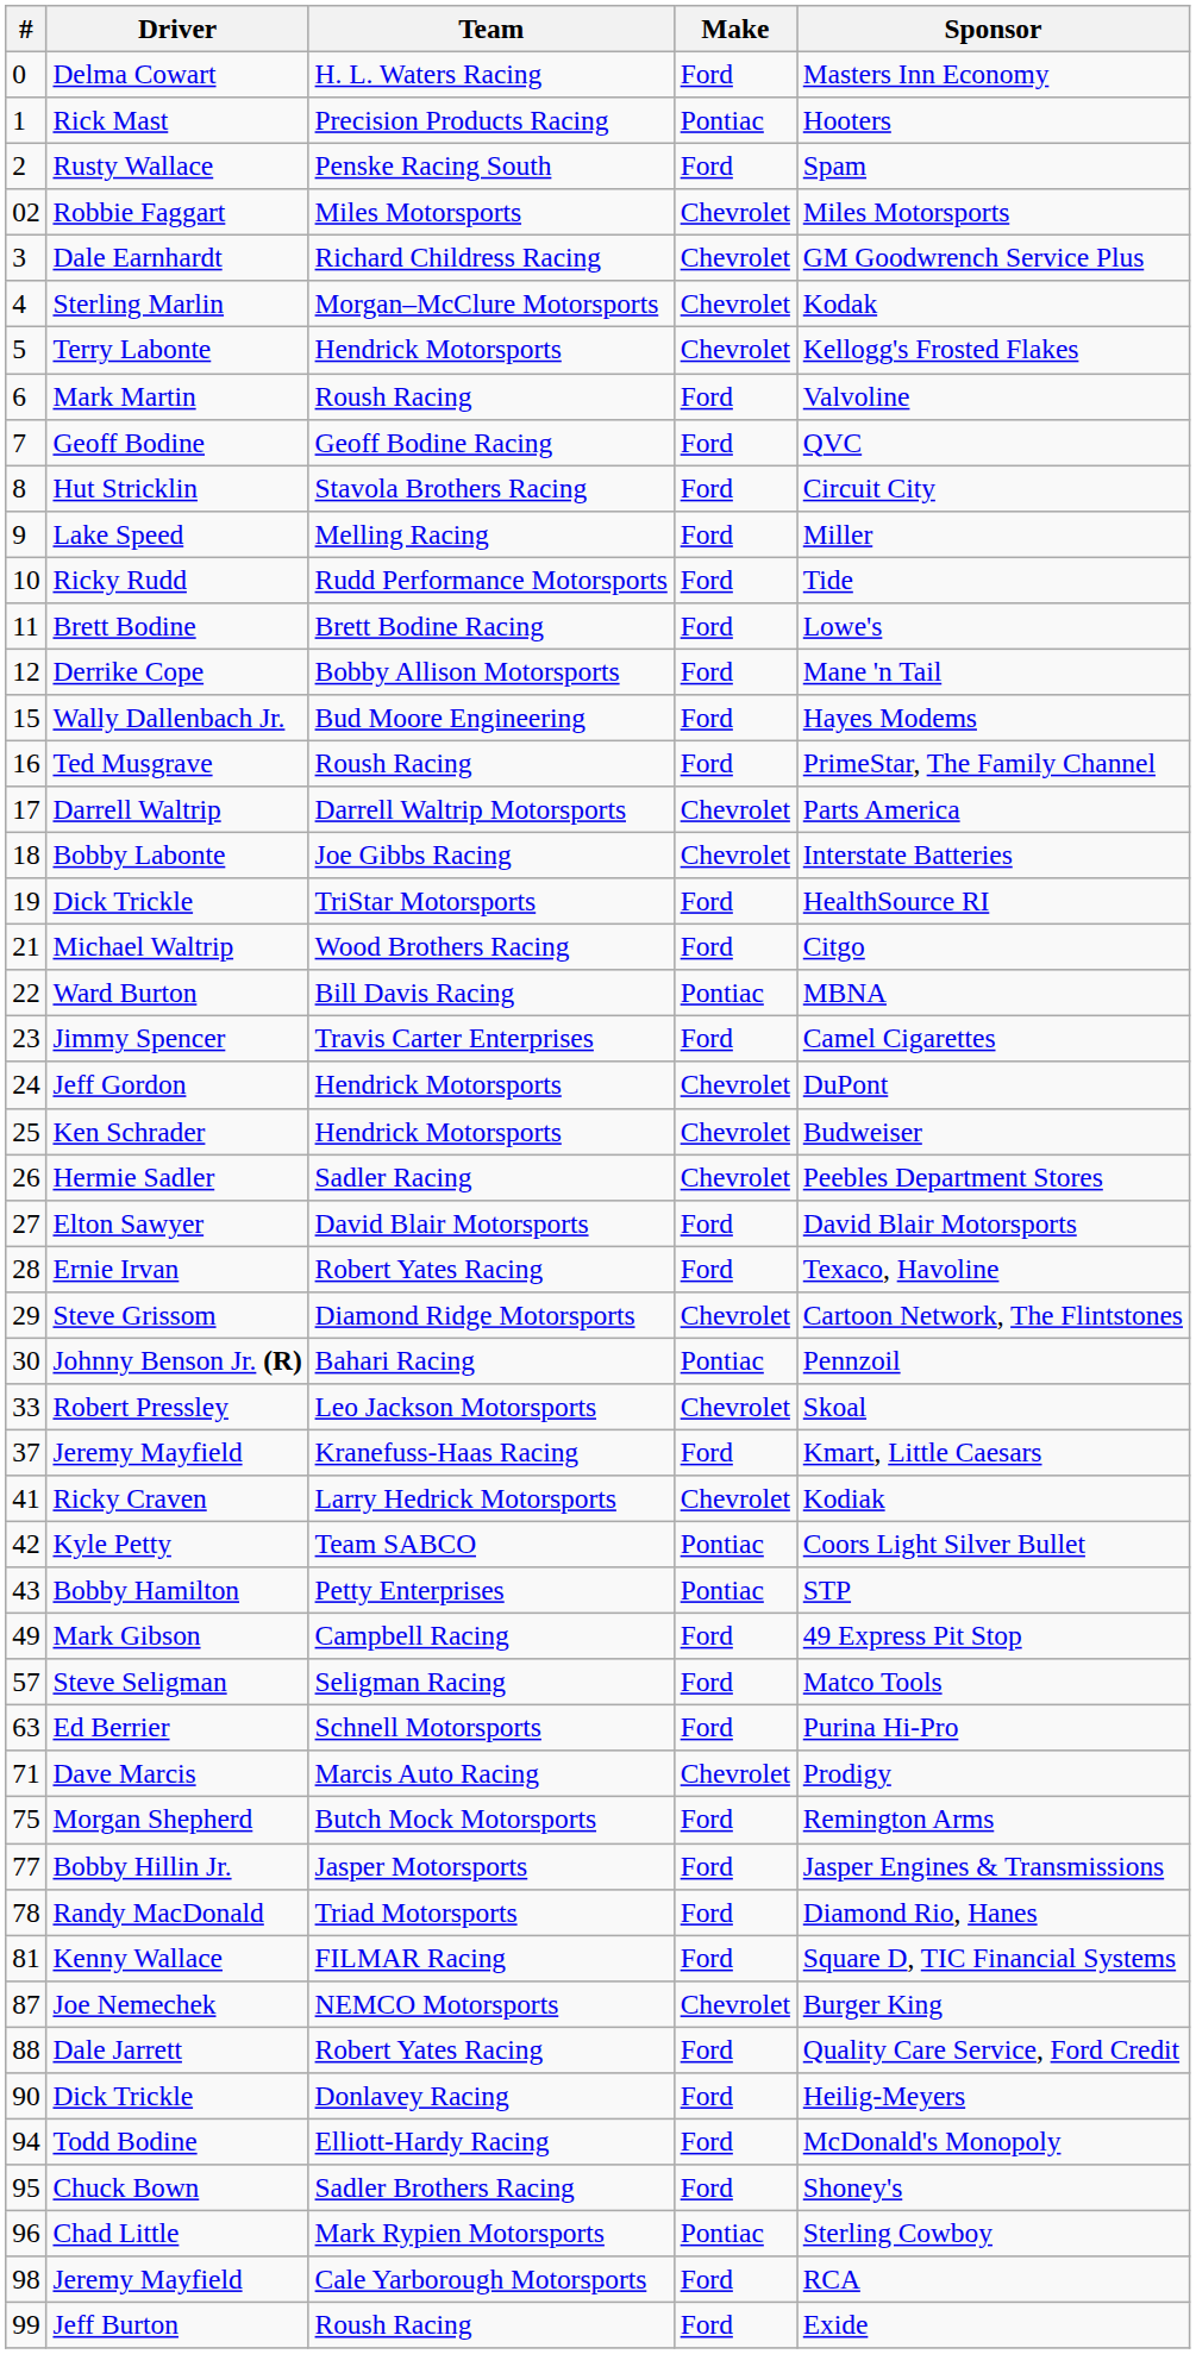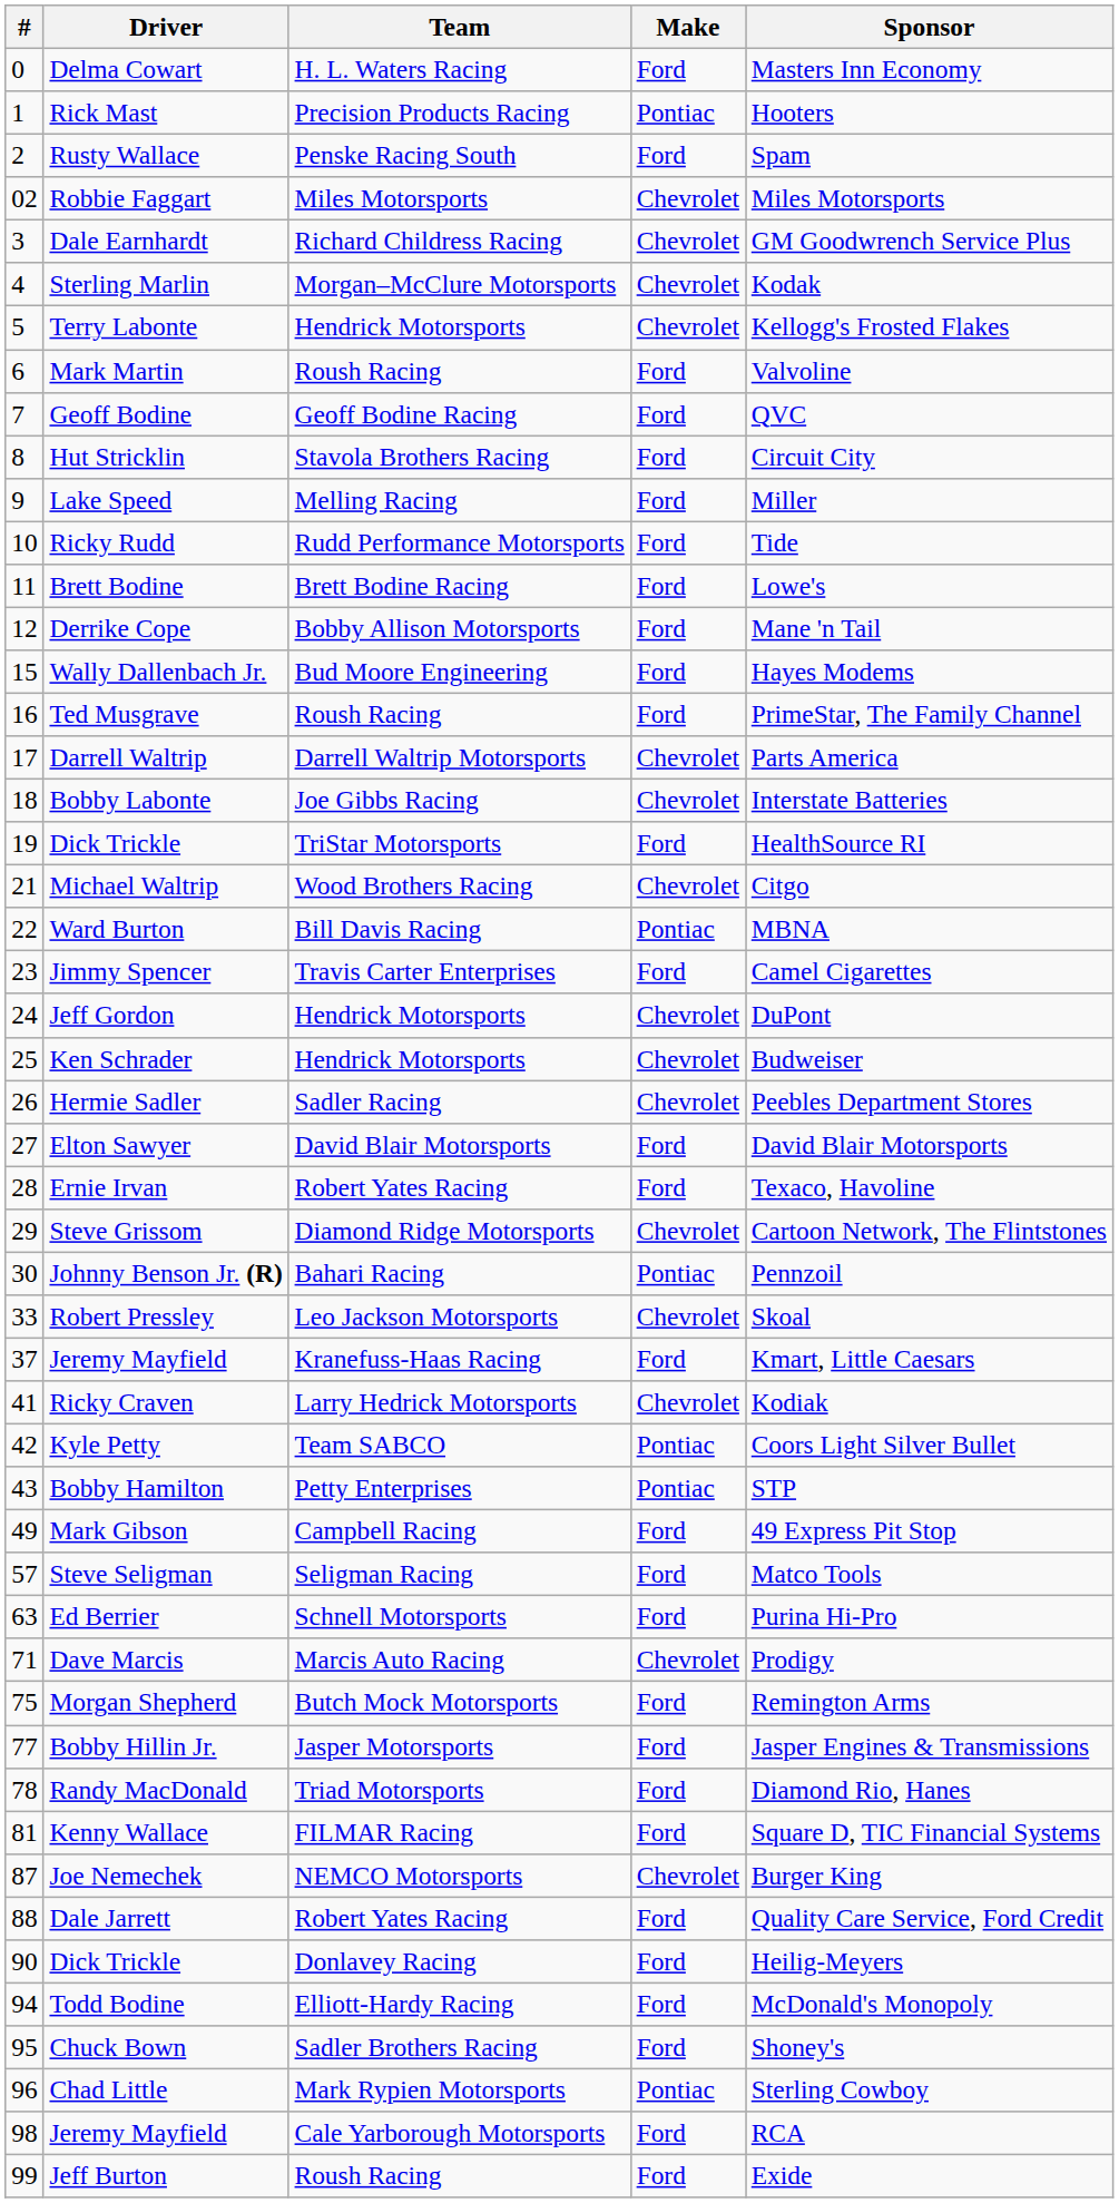 <table class="wikitable" style="font-size:95%">
 <tr>
 <th>#</th>
 <th>Driver</th>
 <th>Team</th>
 <th>Make</th>
 <th>Sponsor</th>
 </tr>
 <tr>
 <td>0</td>
 <td><a href='#'>Delma Cowart</a></td>
 <td><a href='#'>H. L. Waters Racing</a></td>
 <td><a href='#'>Ford</a></td>
 <td><a href='#'>Masters Inn Economy</a></td>
 </tr>
 <tr>
 <td>1</td>
 <td><a href='#'>Rick Mast</a></td>
 <td><a href='#'>Precision Products Racing</a></td>
 <td><a href='#'>Pontiac</a></td>
 <td><a href='#'>Hooters</a></td>
 </tr>
 <tr>
 <td>2</td>
 <td><a href='#'>Rusty Wallace</a></td>
 <td><a href='#'>Penske Racing South</a></td>
 <td><a href='#'>Ford</a></td>
 <td><a href='#'>Spam</a></td>
 </tr>
 <tr>
 <td>02</td>
 <td><a href='#'>Robbie Faggart</a></td>
 <td><a href='#'>Miles Motorsports</a></td>
 <td><a href='#'>Chevrolet</a></td>
 <td><a href='#'>Miles Motorsports</a></td>
 </tr>
 <tr>
 <td>3</td>
 <td><a href='#'>Dale Earnhardt</a></td>
 <td><a href='#'>Richard Childress Racing</a></td>
 <td><a href='#'>Chevrolet</a></td>
 <td><a href='#'>GM Goodwrench Service Plus</a></td>
 </tr>
 <tr>
 <td>4</td>
 <td><a href='#'>Sterling Marlin</a></td>
 <td><a href='#'>Morgan–McClure Motorsports</a></td>
 <td><a href='#'>Chevrolet</a></td>
 <td><a href='#'>Kodak</a></td>
 </tr>
 <tr>
 <td>5</td>
 <td><a href='#'>Terry Labonte</a></td>
 <td><a href='#'>Hendrick Motorsports</a></td>
 <td><a href='#'>Chevrolet</a></td>
 <td><a href='#'>Kellogg's Frosted Flakes</a></td>
 </tr>
 <tr>
 <td>6</td>
 <td><a href='#'>Mark Martin</a></td>
 <td><a href='#'>Roush Racing</a></td>
 <td><a href='#'>Ford</a></td>
 <td><a href='#'>Valvoline</a></td>
 </tr>
 <tr>
 <td>7</td>
 <td><a href='#'>Geoff Bodine</a></td>
 <td><a href='#'>Geoff Bodine Racing</a></td>
 <td><a href='#'>Ford</a></td>
 <td><a href='#'>QVC</a></td>
 </tr>
 <tr>
 <td>8</td>
 <td><a href='#'>Hut Stricklin</a></td>
 <td><a href='#'>Stavola Brothers Racing</a></td>
 <td><a href='#'>Ford</a></td>
 <td><a href='#'>Circuit City</a></td>
 </tr>
 <tr>
 <td>9</td>
 <td><a href='#'>Lake Speed</a></td>
 <td><a href='#'>Melling Racing</a></td>
 <td><a href='#'>Ford</a></td>
 <td><a href='#'>Miller</a></td>
 </tr>
 <tr>
 <td>10</td>
 <td><a href='#'>Ricky Rudd</a></td>
 <td><a href='#'>Rudd Performance Motorsports</a></td>
 <td><a href='#'>Ford</a></td>
 <td><a href='#'>Tide</a></td>
 </tr>
 <tr>
 <td>11</td>
 <td><a href='#'>Brett Bodine</a></td>
 <td><a href='#'>Brett Bodine Racing</a></td>
 <td><a href='#'>Ford</a></td>
 <td><a href='#'>Lowe's</a></td>
 </tr>
 <tr>
 <td>12</td>
 <td><a href='#'>Derrike Cope</a></td>
 <td><a href='#'>Bobby Allison Motorsports</a></td>
 <td><a href='#'>Ford</a></td>
 <td><a href='#'>Mane 'n Tail</a></td>
 </tr>
 <tr>
 <td>15</td>
 <td><a href='#'>Wally Dallenbach Jr.</a></td>
 <td><a href='#'>Bud Moore Engineering</a></td>
 <td><a href='#'>Ford</a></td>
 <td><a href='#'>Hayes Modems</a></td>
 </tr>
 <tr>
 <td>16</td>
 <td><a href='#'>Ted Musgrave</a></td>
 <td><a href='#'>Roush Racing</a></td>
 <td><a href='#'>Ford</a></td>
 <td><a href='#'>PrimeStar</a>, <a href='#'>The Family Channel</a></td>
 </tr>
 <tr>
 <td>17</td>
 <td><a href='#'>Darrell Waltrip</a></td>
 <td><a href='#'>Darrell Waltrip Motorsports</a></td>
 <td><a href='#'>Chevrolet</a></td>
 <td><a href='#'>Parts America</a></td>
 </tr>
 <tr>
 <td>18</td>
 <td><a href='#'>Bobby Labonte</a></td>
 <td><a href='#'>Joe Gibbs Racing</a></td>
 <td><a href='#'>Chevrolet</a></td>
 <td><a href='#'>Interstate Batteries</a></td>
 </tr>
 <tr>
 <td>19</td>
 <td><a href='#'>Dick Trickle</a></td>
 <td><a href='#'>TriStar Motorsports</a></td>
 <td><a href='#'>Ford</a></td>
 <td><a href='#'>HealthSource RI</a></td>
 </tr>
 <tr>
 <td>21</td>
 <td><a href='#'>Michael Waltrip</a></td>
 <td><a href='#'>Wood Brothers Racing</a></td>
-<td><a href='#'>Ford</a></td>
+<td><a href='#'>Chevrolet</a></td>
 <td><a href='#'>Citgo</a></td>
 </tr>
 <tr>
 <td>22</td>
 <td><a href='#'>Ward Burton</a></td>
 <td><a href='#'>Bill Davis Racing</a></td>
 <td><a href='#'>Pontiac</a></td>
 <td><a href='#'>MBNA</a></td>
 </tr>
 <tr>
 <td>23</td>
 <td><a href='#'>Jimmy Spencer</a></td>
 <td><a href='#'>Travis Carter Enterprises</a></td>
 <td><a href='#'>Ford</a></td>
 <td><a href='#'>Camel Cigarettes</a></td>
 </tr>
 <tr>
 <td>24</td>
 <td><a href='#'>Jeff Gordon</a></td>
 <td><a href='#'>Hendrick Motorsports</a></td>
 <td><a href='#'>Chevrolet</a></td>
 <td><a href='#'>DuPont</a></td>
 </tr>
 <tr>
 <td>25</td>
 <td><a href='#'>Ken Schrader</a></td>
 <td><a href='#'>Hendrick Motorsports</a></td>
 <td><a href='#'>Chevrolet</a></td>
 <td><a href='#'>Budweiser</a></td>
 </tr>
 <tr>
 <td>26</td>
 <td><a href='#'>Hermie Sadler</a></td>
 <td><a href='#'>Sadler Racing</a></td>
 <td><a href='#'>Chevrolet</a></td>
 <td><a href='#'>Peebles Department Stores</a></td>
 </tr>
 <tr>
 <td>27</td>
 <td><a href='#'>Elton Sawyer</a></td>
 <td><a href='#'>David Blair Motorsports</a></td>
 <td><a href='#'>Ford</a></td>
 <td><a href='#'>David Blair Motorsports</a></td>
 </tr>
 <tr>
 <td>28</td>
 <td><a href='#'>Ernie Irvan</a></td>
 <td><a href='#'>Robert Yates Racing</a></td>
 <td><a href='#'>Ford</a></td>
 <td><a href='#'>Texaco</a>, <a href='#'>Havoline</a></td>
 </tr>
 <tr>
 <td>29</td>
 <td><a href='#'>Steve Grissom</a></td>
 <td><a href='#'>Diamond Ridge Motorsports</a></td>
 <td><a href='#'>Chevrolet</a></td>
 <td><a href='#'>Cartoon Network</a>, <a href='#'>The Flintstones</a></td>
 </tr>
 <tr>
 <td>30</td>
 <td><a href='#'>Johnny Benson Jr.</a> <strong>(R)</strong></td>
 <td><a href='#'>Bahari Racing</a></td>
 <td><a href='#'>Pontiac</a></td>
 <td><a href='#'>Pennzoil</a></td>
 </tr>
 <tr>
 <td>33</td>
 <td><a href='#'>Robert Pressley</a></td>
 <td><a href='#'>Leo Jackson Motorsports</a></td>
 <td><a href='#'>Chevrolet</a></td>
 <td><a href='#'>Skoal</a></td>
 </tr>
 <tr>
 <td>37</td>
 <td><a href='#'>Jeremy Mayfield</a></td>
 <td><a href='#'>Kranefuss-Haas Racing</a></td>
 <td><a href='#'>Ford</a></td>
 <td><a href='#'>Kmart</a>, <a href='#'>Little Caesars</a></td>
 </tr>
 <tr>
 <td>41</td>
 <td><a href='#'>Ricky Craven</a></td>
 <td><a href='#'>Larry Hedrick Motorsports</a></td>
 <td><a href='#'>Chevrolet</a></td>
 <td><a href='#'>Kodiak</a></td>
 </tr>
 <tr>
 <td>42</td>
 <td><a href='#'>Kyle Petty</a></td>
 <td><a href='#'>Team SABCO</a></td>
 <td><a href='#'>Pontiac</a></td>
 <td><a href='#'>Coors Light Silver Bullet</a></td>
 </tr>
 <tr>
 <td>43</td>
 <td><a href='#'>Bobby Hamilton</a></td>
 <td><a href='#'>Petty Enterprises</a></td>
 <td><a href='#'>Pontiac</a></td>
 <td><a href='#'>STP</a></td>
 </tr>
 <tr>
 <td>49</td>
 <td><a href='#'>Mark Gibson</a></td>
 <td><a href='#'>Campbell Racing</a></td>
 <td><a href='#'>Ford</a></td>
 <td><a href='#'>49 Express Pit Stop</a></td>
 </tr>
 <tr>
 <td>57</td>
 <td><a href='#'>Steve Seligman</a></td>
 <td><a href='#'>Seligman Racing</a></td>
 <td><a href='#'>Ford</a></td>
 <td><a href='#'>Matco Tools</a></td>
 </tr>
 <tr>
 <td>63</td>
 <td><a href='#'>Ed Berrier</a></td>
 <td><a href='#'>Schnell Motorsports</a></td>
 <td><a href='#'>Ford</a></td>
 <td><a href='#'>Purina Hi-Pro</a></td>
 </tr>
 <tr>
 <td>71</td>
 <td><a href='#'>Dave Marcis</a></td>
 <td><a href='#'>Marcis Auto Racing</a></td>
 <td><a href='#'>Chevrolet</a></td>
 <td><a href='#'>Prodigy</a></td>
 </tr>
 <tr>
 <td>75</td>
 <td><a href='#'>Morgan Shepherd</a></td>
 <td><a href='#'>Butch Mock Motorsports</a></td>
 <td><a href='#'>Ford</a></td>
 <td><a href='#'>Remington Arms</a></td>
 </tr>
 <tr>
 <td>77</td>
 <td><a href='#'>Bobby Hillin Jr.</a></td>
 <td><a href='#'>Jasper Motorsports</a></td>
 <td><a href='#'>Ford</a></td>
 <td><a href='#'>Jasper Engines & Transmissions</a></td>
 </tr>
 <tr>
 <td>78</td>
 <td><a href='#'>Randy MacDonald</a></td>
 <td><a href='#'>Triad Motorsports</a></td>
 <td><a href='#'>Ford</a></td>
 <td><a href='#'>Diamond Rio</a>, <a href='#'>Hanes</a></td>
 </tr>
 <tr>
 <td>81</td>
 <td><a href='#'>Kenny Wallace</a></td>
 <td><a href='#'>FILMAR Racing</a></td>
 <td><a href='#'>Ford</a></td>
 <td><a href='#'>Square D</a>, <a href='#'>TIC Financial Systems</a></td>
 </tr>
 <tr>
 <td>87</td>
 <td><a href='#'>Joe Nemechek</a></td>
 <td><a href='#'>NEMCO Motorsports</a></td>
 <td><a href='#'>Chevrolet</a></td>
 <td><a href='#'>Burger King</a></td>
 </tr>
 <tr>
 <td>88</td>
 <td><a href='#'>Dale Jarrett</a></td>
 <td><a href='#'>Robert Yates Racing</a></td>
 <td><a href='#'>Ford</a></td>
 <td><a href='#'>Quality Care Service</a>, <a href='#'>Ford Credit</a></td>
 </tr>
 <tr>
 <td>90</td>
 <td><a href='#'>Dick Trickle</a></td>
 <td><a href='#'>Donlavey Racing</a></td>
 <td><a href='#'>Ford</a></td>
 <td><a href='#'>Heilig-Meyers</a></td>
 </tr>
 <tr>
 <td>94</td>
 <td><a href='#'>Todd Bodine</a></td>
 <td><a href='#'>Elliott-Hardy Racing</a></td>
 <td><a href='#'>Ford</a></td>
 <td><a href='#'>McDonald's Monopoly</a></td>
 </tr>
 <tr>
 <td>95</td>
 <td><a href='#'>Chuck Bown</a></td>
 <td><a href='#'>Sadler Brothers Racing</a></td>
 <td><a href='#'>Ford</a></td>
 <td><a href='#'>Shoney's</a></td>
 </tr>
 <tr>
 <td>96</td>
 <td><a href='#'>Chad Little</a></td>
 <td><a href='#'>Mark Rypien Motorsports</a></td>
 <td><a href='#'>Pontiac</a></td>
 <td><a href='#'>Sterling Cowboy</a></td>
 </tr>
 <tr>
 <td>98</td>
 <td><a href='#'>Jeremy Mayfield</a></td>
 <td><a href='#'>Cale Yarborough Motorsports</a></td>
 <td><a href='#'>Ford</a></td>
 <td><a href='#'>RCA</a></td>
 </tr>
 <tr>
 <td>99</td>
 <td><a href='#'>Jeff Burton</a></td>
 <td><a href='#'>Roush Racing</a></td>
 <td><a href='#'>Ford</a></td>
 <td><a href='#'>Exide</a></td>
 </tr>
 </table>
